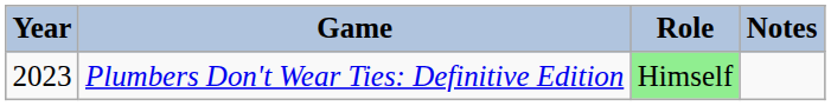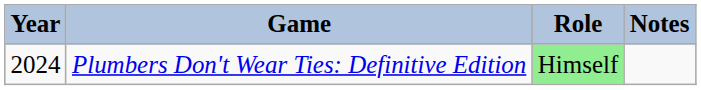 <table class="wikitable">
 <tr style="text-align:center;">
 <th style="background: #B0C4DE;">Year</th>
 <th style="background: #B0C4DE;">Game</th>
 <th style="background: #B0C4DE;">Role</th>
 <th style="background: #B0C4DE;">Notes</th>
 </tr>
 <tr>
-<td>2023</td>
+<td>2024</td>
 <td><em><a href='#'>Plumbers Don't Wear Ties: Definitive Edition</a></em></td>
 <td style="background: lightgreen;">Himself</td>
 <td></td>
 </tr>
 </table>
